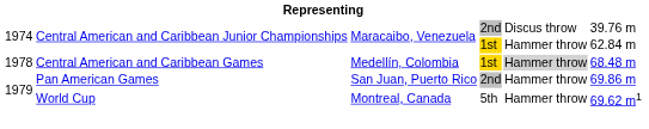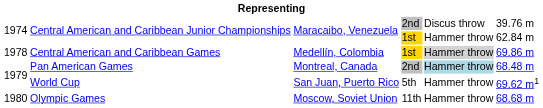 <table>
 <tr>
 <th colspan="6">Representing </th>
 </tr>
 <tr>
 <td rowspan=2>1974</td>
 <td rowspan=2><a href='#'>Central American and Caribbean Junior Championships</a></td>
 <td rowspan=2><a href='#'>Maracaibo, Venezuela</a></td>
 <td bgcolor=silver>2nd</td>
 <td>Discus throw</td>
 <td>39.76 m</td>
 </tr>
 <tr>
 <td bgcolor=gold>1st</td>
 <td>Hammer throw</td>
 <td>62.84 m</td>
 </tr>
 <tr>
 <td>1978</td>
 <td><a href='#'>Central American and Caribbean Games</a></td>
 <td><a href='#'>Medellín, Colombia</a></td>
 <td bgcolor=gold>1st</td>
 <td style="background: lightgrey;">Hammer throw</td>
-<td><a href='#'>68.48 m</a></td>
+<td><a href='#'>69.86 m</a></td>
 </tr>
 <tr>
 <td rowspan=2>1979</td>
 <td><a href='#'>Pan American Games</a></td>
-<td><a href='#'>San Juan, Puerto Rico</a></td>
+<td><a href='#'>Montreal, Canada</a></td>
 <td bgcolor=silver>2nd</td>
-<td>Hammer throw</td>
-<td><a href='#'>69.86 m</a></td>
+<td style="background: lightblue;">Hammer throw</td>
+<td><a href='#'>68.48 m</a></td>
 </tr>
 <tr>
 <td><a href='#'>World Cup</a></td>
-<td><a href='#'>Montreal, Canada</a></td>
+<td><a href='#'>San Juan, Puerto Rico</a></td>
 <td>5th</td>
 <td>Hammer throw</td>
 <td><a href='#'>69.62 m</a><sup>1</sup></td>
 </tr>
+<tr>
+<td>1980</td>
+<td><a href='#'>Olympic Games</a></td>
+<td><a href='#'>Moscow, Soviet Union</a></td>
+<td>11th</td>
+<td>Hammer throw</td>
+<td><a href='#'>68.68 m</a></td>
+</tr>
 </table>
